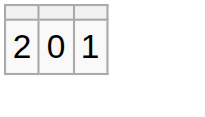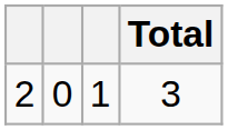 <table class="wikitable">
 <tr>
 <th></th>
 <th></th>
 <th></th>
+<th>Total</th>
 </tr>
 <tr style="text-align:center;">
 <td>2</td>
 <td>0</td>
 <td>1</td>
+<td>3</td>
 </tr>
 </table>
